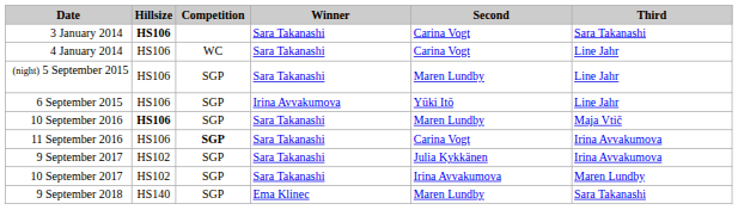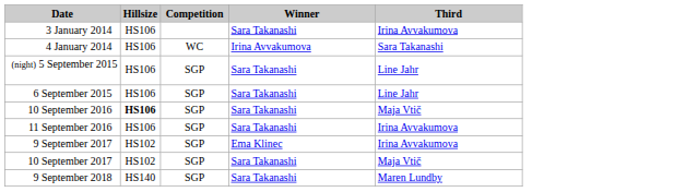 <table class="wikitable plainrowheaders" style="background:#fff; font-size:86%; line-height:15px; border:grey solid 1px; border-collapse:collapse;">
 <tr style="background:#ccc; text-align:center;">
 <th style="background:#ccc;" width="140">Date</th>
 <th style="background:#ccc;" width="45">Hillsize</th>
 <th style="background:#ccc;" width="80">Competition</th>
 <th style="background:#ccc;" width="180">Winner</th>
-<th style="background:#ccc;" width="180">Second</th>
 <th style="background:#ccc;" width="180">Third</th>
 </tr>
 <tr>
 <td align=right>3 January 2014  </td>
-<td align=center><strong>HS106</strong></td>
+<td align=center>HS106</td>
 <td align=center></td>
 <td> <a href='#'>Sara Takanashi</a></td>
-<td> <a href='#'>Carina Vogt</a></td>
-<td> <a href='#'>Sara Takanashi</a></td>
+<td> <a href='#'>Irina Avvakumova</a></td>
 </tr>
 <tr>
 <td align=right>4 January 2014  </td>
 <td align=center>HS106</td>
 <td align=center>WC</td>
+<td> <a href='#'>Irina Avvakumova</a></td>
 <td> <a href='#'>Sara Takanashi</a></td>
-<td> <a href='#'>Carina Vogt</a></td>
-<td> <a href='#'>Line Jahr</a></td>
 </tr>
 <tr>
 <td align=right><small>(night)</small> 5 September 2015  </td>
 <td align=center>HS106</td>
 <td align=center>SGP</td>
 <td> <a href='#'>Sara Takanashi</a></td>
-<td> <a href='#'>Maren Lundby</a></td>
 <td> <a href='#'>Line Jahr</a></td>
 </tr>
 <tr>
 <td align=right>6 September 2015  </td>
 <td align=center>HS106</td>
 <td align=center>SGP</td>
-<td> <a href='#'>Irina Avvakumova</a></td>
-<td> <a href='#'>Yūki Itō</a></td>
+<td> <a href='#'>Sara Takanashi</a></td>
 <td> <a href='#'>Line Jahr</a></td>
 </tr>
 <tr>
 <td align=right>10 September 2016  </td>
 <td align=center><strong>HS106</strong></td>
 <td align=center>SGP</td>
 <td> <a href='#'>Sara Takanashi</a></td>
-<td> <a href='#'>Maren Lundby</a></td>
 <td> <a href='#'>Maja Vtič</a></td>
 </tr>
 <tr>
 <td align=right>11 September 2016  </td>
 <td align=center>HS106</td>
-<td align=center><strong>SGP</strong></td>
+<td align=center>SGP</td>
 <td> <a href='#'>Sara Takanashi</a></td>
-<td> <a href='#'>Carina Vogt</a></td>
 <td> <a href='#'>Irina Avvakumova</a></td>
 </tr>
 <tr>
 <td align=right>9 September 2017  </td>
 <td align=center>HS102</td>
 <td align=center>SGP</td>
-<td> <a href='#'>Sara Takanashi</a></td>
-<td> <a href='#'>Julia Kykkänen</a></td>
+<td> <a href='#'>Ema Klinec</a></td>
 <td> <a href='#'>Irina Avvakumova</a></td>
 </tr>
 <tr>
 <td align=right>10 September 2017  </td>
 <td align=center>HS102</td>
 <td align=center>SGP</td>
 <td> <a href='#'>Sara Takanashi</a></td>
-<td> <a href='#'>Irina Avvakumova</a></td>
-<td> <a href='#'>Maren Lundby</a></td>
+<td> <a href='#'>Maja Vtič</a></td>
 </tr>
 <tr>
 <td align=right>9 September 2018  </td>
 <td align=center>HS140</td>
 <td align=center>SGP</td>
-<td> <a href='#'>Ema Klinec</a></td>
+<td> <a href='#'>Sara Takanashi</a></td>
 <td> <a href='#'>Maren Lundby</a></td>
-<td> <a href='#'>Sara Takanashi</a></td>
 </tr>
 </table>
